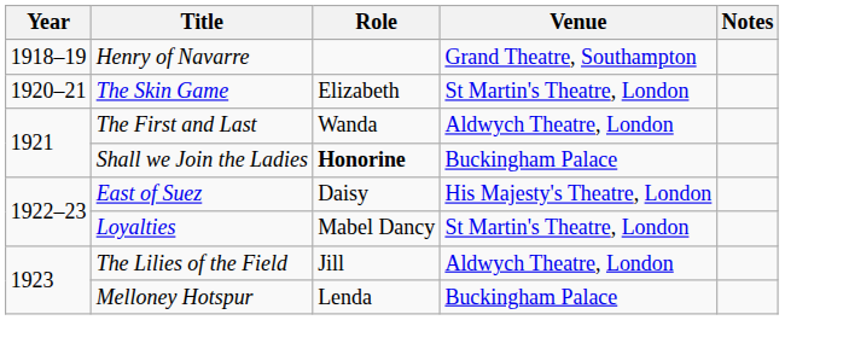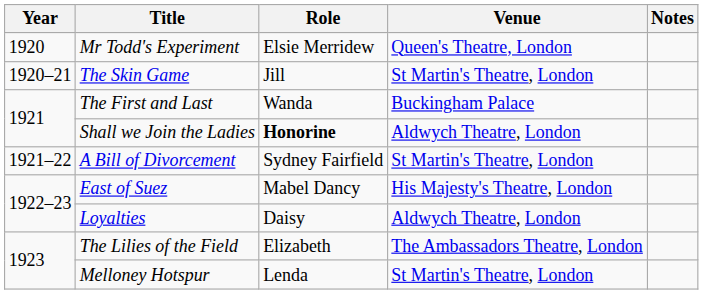 <table class="wikitable sortable">
 <tr>
 <th>Year</th>
 <th>Title</th>
 <th>Role</th>
 <th>Venue</th>
 <th>Notes</th>
 </tr>
 <tr>
-<td>1918–19</td>
-<td><em>Henry of Navarre</em></td>
-<td></td>
-<td><a href='#'>Grand Theatre</a>, <a href='#'>Southampton</a></td>
+<td>1920</td>
+<td><em>Mr Todd's Experiment</em></td>
+<td>Elsie Merridew</td>
+<td><a href='#'>Queen's Theatre, London</a></td>
 <td></td>
 </tr>
 <tr>
 <td>1920–21</td>
 <td><em><a href='#'>The Skin Game</a></em></td>
-<td>Elizabeth</td>
+<td>Jill</td>
 <td><a href='#'>St Martin's Theatre</a>, <a href='#'>London</a></td>
 <td></td>
 </tr>
 <tr>
 <td rowspan=2>1921</td>
 <td><em>The First and Last</em></td>
 <td>Wanda</td>
-<td><a href='#'>Aldwych Theatre</a>, <a href='#'>London</a></td>
+<td><a href='#'>Buckingham Palace</a></td>
 <td></td>
 </tr>
 <tr>
 <td><em>Shall we Join the Ladies</em></td>
 <td><strong>Honorine</strong></td>
-<td><a href='#'>Buckingham Palace</a></td>
+<td><a href='#'>Aldwych Theatre</a>, <a href='#'>London</a></td>
+</tr>
+<tr>
+<td>1921–22</td>
+<td><em><a href='#'>A Bill of Divorcement</a></em></td>
+<td>Sydney Fairfield</td>
+<td><a href='#'>St Martin's Theatre</a>, <a href='#'>London</a></td>
+<td></td>
 </tr>
 <tr>
 <td rowspan="2">1922–23</td>
 <td><em><a href='#'>East of Suez</a></em></td>
-<td>Daisy</td>
+<td>Mabel Dancy</td>
 <td><a href='#'>His Majesty's Theatre</a>, <a href='#'>London</a></td>
 <td></td>
 </tr>
 <tr>
 <td><em><a href='#'>Loyalties</a></em></td>
-<td>Mabel Dancy</td>
-<td><a href='#'>St Martin's Theatre</a>, <a href='#'>London</a></td>
+<td>Daisy</td>
+<td><a href='#'>Aldwych Theatre</a>, <a href='#'>London</a></td>
 <td></td>
 </tr>
 <tr>
 <td rowspan="2">1923</td>
 <td><em>The Lilies of the Field</em></td>
-<td>Jill</td>
-<td><a href='#'>Aldwych Theatre</a>, <a href='#'>London</a></td>
+<td>Elizabeth</td>
+<td><a href='#'>The Ambassadors Theatre</a>, <a href='#'>London</a></td>
 <td></td>
 </tr>
 <tr>
 <td><em>Melloney Hotspur</em></td>
 <td>Lenda</td>
-<td><a href='#'>Buckingham Palace</a></td>
+<td><a href='#'>St Martin's Theatre</a>, <a href='#'>London</a></td>
 </tr>
 </table>
